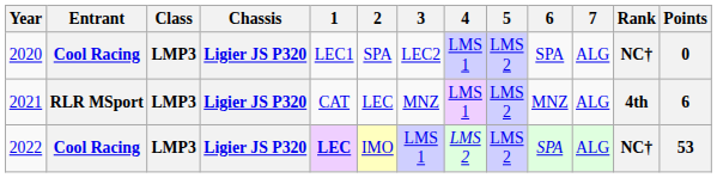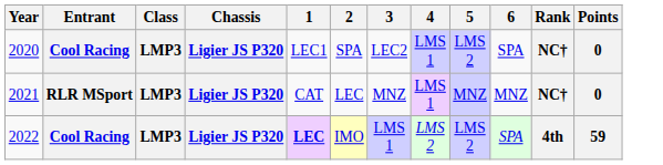 <table class="wikitable" style="text-align:center; font-size:85%">
 <tr>
 <th>Year</th>
 <th>Entrant</th>
 <th>Class</th>
 <th>Chassis</th>
 <th>1</th>
 <th>2</th>
 <th>3</th>
 <th>4</th>
 <th>5</th>
 <th>6</th>
-<th>7</th>
 <th>Rank</th>
 <th>Points</th>
 </tr>
 <tr>
 <td><a href='#'>2020</a></td>
 <th nowrap><a href='#'>Cool Racing</a></th>
 <th>LMP3</th>
 <th nowrap><a href='#'>Ligier JS P320</a></th>
 <td style="background:#;"><a href='#'>LEC1</a></td>
 <td style="background:#;"><a href='#'>SPA</a></td>
 <td style="background:#;"><a href='#'>LEC2</a></td>
 <td style="background:#CFCFFF;"><a href='#'>LMS<br>1</a><br></td>
 <td style="background:#CFCFFF;"><a href='#'>LMS<br>2</a><br></td>
 <td style="background:#;"><a href='#'>SPA</a></td>
-<td style="background:#;"><a href='#'>ALG</a></td>
 <th>NC†</th>
 <th>0</th>
 </tr>
 <tr>
 <td><a href='#'>2021</a></td>
 <th nowrap>RLR MSport</th>
 <th>LMP3</th>
 <th nowrap><a href='#'>Ligier JS P320</a></th>
 <td style="background:#;"><a href='#'>CAT</a></td>
 <td style="background:#;"><a href='#'>LEC</a></td>
 <td style="background:#;"><a href='#'>MNZ</a></td>
 <td style="background:#EFCFFF;"><a href='#'>LMS<br>1</a><br></td>
-<td style="background:#CFCFFF;"><a href='#'>LMS<br>2</a><br></td>
+<td style="background:#CFCFFF;"><a href='#'>MNZ</a><br></td>
 <td style="background:#;"><a href='#'>MNZ</a></td>
-<td style="background:#;"><a href='#'>ALG</a></td>
-<th>4th</th>
-<th>6</th>
+<th>NC†</th>
+<th>0</th>
 </tr>
 <tr>
 <td><a href='#'>2022</a></td>
 <th nowrap><a href='#'>Cool Racing</a></th>
 <th>LMP3</th>
 <th nowrap><a href='#'>Ligier JS P320</a></th>
 <td style="background:#EFCFFF;"><strong><a href='#'>LEC</a><br></strong></td>
 <td style="background:#FFFFBF;"><a href='#'>IMO</a><br></td>
 <td style="background:#CFCFFF;"><a href='#'>LMS<br>1</a><br></td>
 <td style="background:#DFFFDF;"><em><a href='#'>LMS<br>2</a></em><br></td>
 <td style="background:#CFCFFF;"><a href='#'>LMS<br>2</a><br></td>
 <td style="background:#DFFFDF;"><em><a href='#'>SPA</a></em><br></td>
-<td style="background:#DFFFDF;"><a href='#'>ALG</a><br></td>
-<th>NC†</th>
-<th>53</th>
+<th>4th</th>
+<th>59</th>
 </tr>
 </table>
